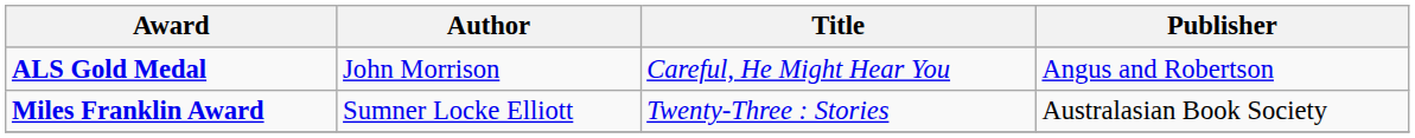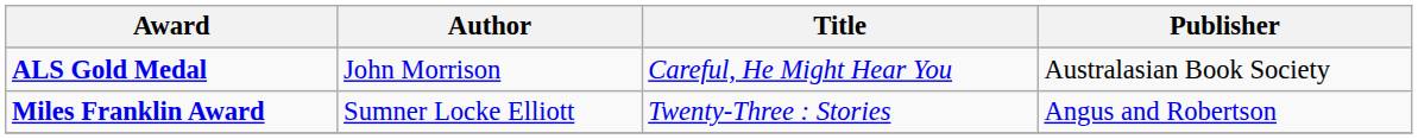 <table class="wikitable" width=95%>
 <tr>
 <th>Award</th>
 <th>Author</th>
 <th>Title</th>
 <th>Publisher</th>
 </tr>
 <tr>
 <td><strong><a href='#'>ALS Gold Medal</a></strong></td>
 <td><a href='#'>John Morrison</a></td>
 <td><em><a href='#'>Careful, He Might Hear You</a></em></td>
-<td><a href='#'>Angus and Robertson</a></td>
+<td>Australasian Book Society</td>
 </tr>
 <tr>
 <td><strong><a href='#'>Miles Franklin Award</a></strong></td>
 <td><a href='#'>Sumner Locke Elliott</a></td>
 <td><em><a href='#'>Twenty-Three : Stories</a></em></td>
-<td>Australasian Book Society</td>
+<td><a href='#'>Angus and Robertson</a></td>
 </tr>
 <tr>
 </tr>
 </table>
